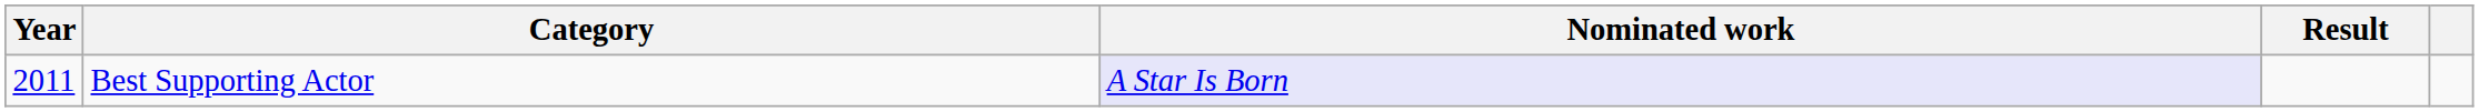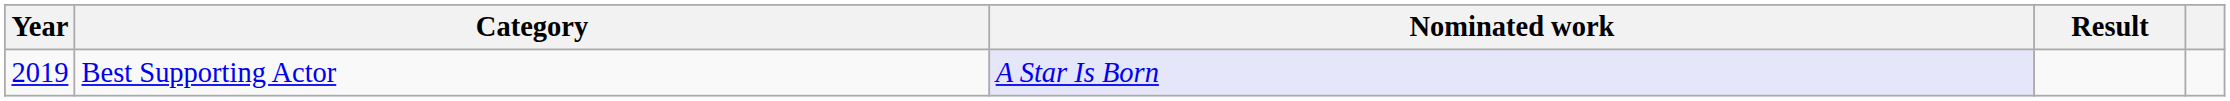 <table class=wikitable>
 <tr>
 <th scope="col" style="width:1em;">Year</th>
 <th scope="col" style="width:34em;">Category</th>
 <th scope="col" style="width:39em;">Nominated work</th>
 <th scope="col" style="width:5em;">Result</th>
 <th scope="col" style="width:1em;"></th>
 </tr>
 <tr>
-<td><a href='#'>2011</a></td>
+<td><a href='#'>2019</a></td>
 <td><a href='#'>Best Supporting Actor</a></td>
 <td style="background: lavender;"><em><a href='#'>A Star Is Born</a></em></td>
 <td></td>
 <td align=center></td>
 </tr>
 </table>
